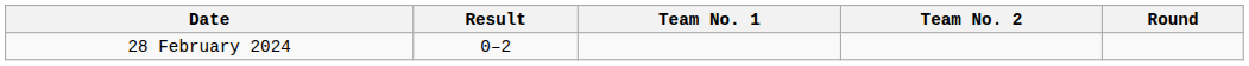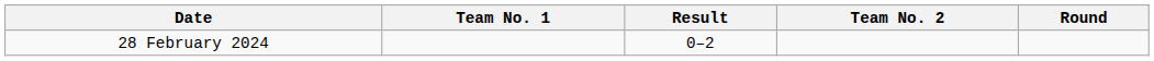 <table class="wikitable"  style="text-align:center; width:75%;">
 <tr>
 <th>Date</th>
+<th>Team No. 1</th>
 <th>Result</th>
-<th>Team No. 1</th>
 <th>Team No. 2</th>
 <th>Round</th>
 </tr>
 <tr>
 <td>28 February 2024</td>
+<td></td>
 <td>0–2</td>
-<td></td>
 <td></td>
 <td></td>
 </tr>
 </table>
